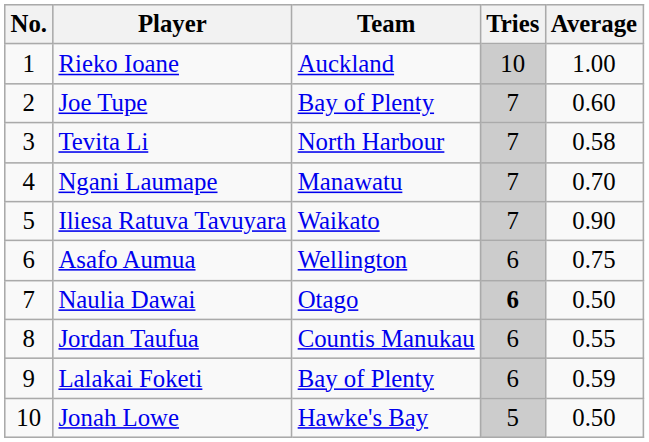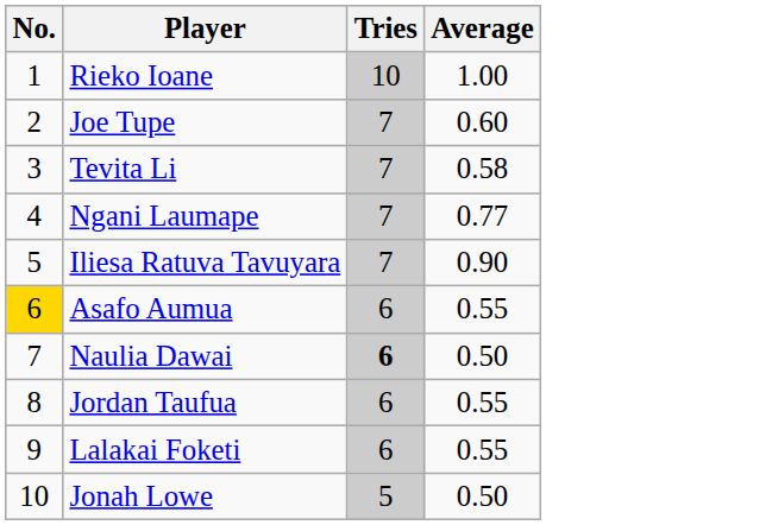 <table class="wikitable" style="text-align:center">
 <tr>
 <th>No.</th>
 <th>Player</th>
-<th>Team</th>
 <th>Tries</th>
 <th>Average</th>
 </tr>
 <tr>
 <td>1</td>
 <td style="text-align:left"><a href='#'>Rieko Ioane</a></td>
-<td style="text-align:left"><a href='#'>Auckland</a></td>
 <td style="background:#ccc">10</td>
 <td>1.00</td>
 </tr>
 <tr>
 <td>2</td>
 <td style="text-align:left"><a href='#'>Joe Tupe</a></td>
-<td style="text-align:left"><a href='#'>Bay of Plenty</a></td>
 <td style="background:#ccc">7</td>
 <td>0.60</td>
 </tr>
 <tr>
 <td>3</td>
 <td style="text-align:left"><a href='#'>Tevita Li</a></td>
-<td style="text-align:left"><a href='#'>North Harbour</a></td>
 <td style="background:#ccc">7</td>
 <td>0.58</td>
 </tr>
 <tr>
 <td>4</td>
 <td style="text-align:left"><a href='#'>Ngani Laumape</a></td>
-<td style="text-align:left"><a href='#'>Manawatu</a></td>
 <td style="background:#ccc">7</td>
-<td>0.70</td>
+<td>0.77</td>
 </tr>
 <tr>
 <td>5</td>
 <td style="text-align:left"><a href='#'>Iliesa Ratuva Tavuyara</a></td>
-<td style="text-align:left"><a href='#'>Waikato</a></td>
 <td style="background:#ccc">7</td>
 <td>0.90</td>
 </tr>
 <tr>
-<td>6</td>
+<td style="background: gold;">6</td>
 <td style="text-align:left"><a href='#'>Asafo Aumua</a></td>
-<td style="text-align:left"><a href='#'>Wellington</a></td>
 <td style="background:#ccc">6</td>
-<td>0.75</td>
+<td>0.55</td>
 </tr>
 <tr>
 <td>7</td>
 <td style="text-align:left"><a href='#'>Naulia Dawai</a></td>
-<td style="text-align:left"><a href='#'>Otago</a></td>
 <td style="background:#ccc"><strong>6</strong></td>
 <td>0.50</td>
 </tr>
 <tr>
 <td>8</td>
 <td style="text-align:left"><a href='#'>Jordan Taufua</a></td>
-<td style="text-align:left"><a href='#'>Countis Manukau</a></td>
 <td style="background:#ccc">6</td>
 <td>0.55</td>
 </tr>
 <tr>
 <td>9</td>
 <td style="text-align:left"><a href='#'>Lalakai Foketi</a></td>
-<td style="text-align:left"><a href='#'>Bay of Plenty</a></td>
 <td style="background:#ccc">6</td>
-<td>0.59</td>
+<td>0.55</td>
 </tr>
 <tr>
 <td>10</td>
 <td style="text-align:left"><a href='#'>Jonah Lowe</a></td>
-<td style="text-align:left"><a href='#'>Hawke's Bay</a></td>
 <td style="background:#ccc">5</td>
 <td>0.50</td>
 </tr>
 </table>
